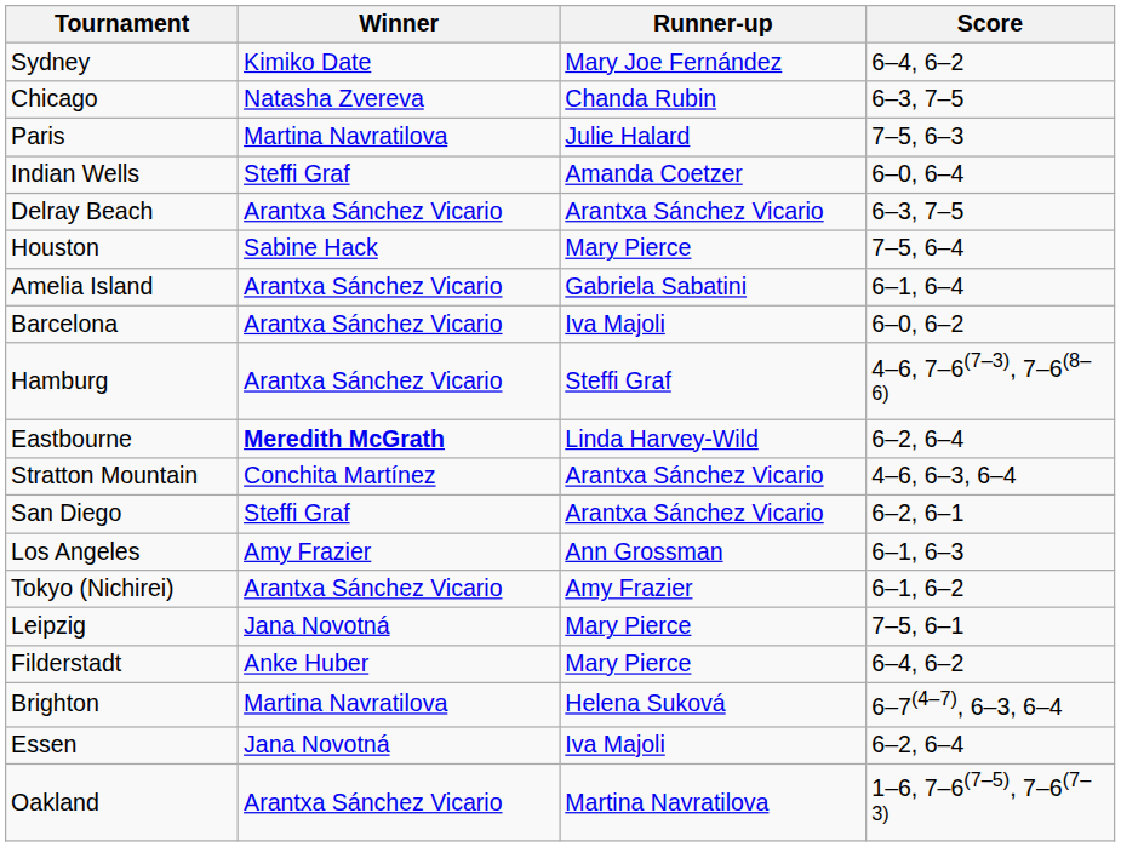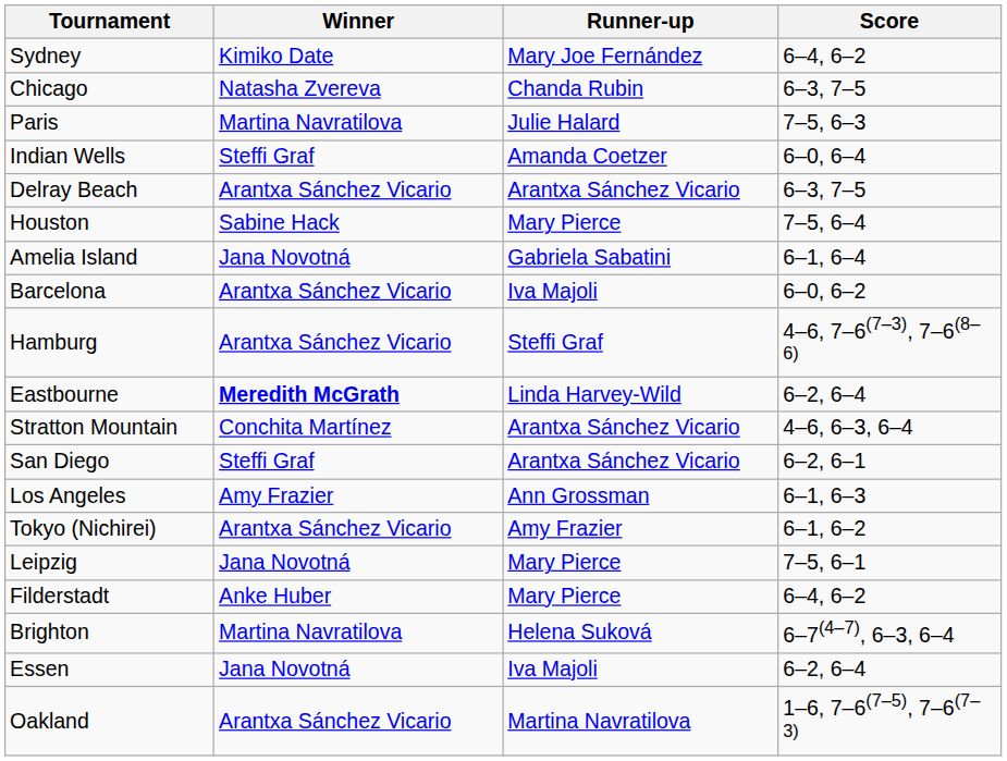 <table class="wikitable">
 <tr>
 <th width="150">Tournament</th>
 <th width="210">Winner</th>
 <th width="200">Runner-up</th>
 <th width="160">Score</th>
 </tr>
 <tr>
 <td>Sydney</td>
 <td> <a href='#'>Kimiko Date</a></td>
 <td> <a href='#'>Mary Joe Fernández</a></td>
 <td>6–4, 6–2</td>
 </tr>
 <tr>
 <td>Chicago</td>
 <td> <a href='#'>Natasha Zvereva</a></td>
 <td> <a href='#'>Chanda Rubin</a></td>
 <td>6–3, 7–5</td>
 </tr>
 <tr>
 <td>Paris</td>
 <td> <a href='#'>Martina Navratilova</a></td>
 <td> <a href='#'>Julie Halard</a></td>
 <td>7–5, 6–3</td>
 </tr>
 <tr>
 <td>Indian Wells</td>
 <td> <a href='#'>Steffi Graf</a></td>
 <td> <a href='#'>Amanda Coetzer</a></td>
 <td>6–0, 6–4</td>
 </tr>
 <tr>
 <td>Delray Beach</td>
 <td> <a href='#'>Arantxa Sánchez Vicario</a></td>
 <td> <a href='#'>Arantxa Sánchez Vicario</a></td>
 <td>6–3, 7–5</td>
 </tr>
 <tr>
 <td>Houston</td>
 <td> <a href='#'>Sabine Hack</a></td>
 <td> <a href='#'>Mary Pierce</a></td>
 <td>7–5, 6–4</td>
 </tr>
 <tr>
 <td>Amelia Island</td>
-<td> <a href='#'>Arantxa Sánchez Vicario</a></td>
+<td> <a href='#'>Jana Novotná</a></td>
 <td> <a href='#'>Gabriela Sabatini</a></td>
 <td>6–1, 6–4</td>
 </tr>
 <tr>
 <td>Barcelona</td>
 <td> <a href='#'>Arantxa Sánchez Vicario</a></td>
 <td> <a href='#'>Iva Majoli</a></td>
 <td>6–0, 6–2</td>
 </tr>
 <tr>
 <td>Hamburg</td>
 <td> <a href='#'>Arantxa Sánchez Vicario</a></td>
 <td> <a href='#'>Steffi Graf</a></td>
 <td>4–6, 7–6<sup>(7–3)</sup>, 7–6<sup>(8–6)</sup></td>
 </tr>
 <tr>
 <td>Eastbourne</td>
 <td><strong> <a href='#'>Meredith McGrath</a></strong></td>
 <td> <a href='#'>Linda Harvey-Wild</a></td>
 <td>6–2, 6–4</td>
 </tr>
 <tr>
 <td>Stratton Mountain</td>
 <td> <a href='#'>Conchita Martínez</a></td>
 <td> <a href='#'>Arantxa Sánchez Vicario</a></td>
 <td>4–6, 6–3, 6–4</td>
 </tr>
 <tr>
 <td>San Diego</td>
 <td> <a href='#'>Steffi Graf</a></td>
 <td> <a href='#'>Arantxa Sánchez Vicario</a></td>
 <td>6–2, 6–1</td>
 </tr>
 <tr>
 <td>Los Angeles</td>
 <td> <a href='#'>Amy Frazier</a></td>
 <td> <a href='#'>Ann Grossman</a></td>
 <td>6–1, 6–3</td>
 </tr>
 <tr>
 <td>Tokyo (Nichirei)</td>
 <td> <a href='#'>Arantxa Sánchez Vicario</a></td>
 <td> <a href='#'>Amy Frazier</a></td>
 <td>6–1, 6–2</td>
 </tr>
 <tr>
 <td>Leipzig</td>
 <td> <a href='#'>Jana Novotná</a></td>
 <td> <a href='#'>Mary Pierce</a></td>
 <td>7–5, 6–1</td>
 </tr>
 <tr>
 <td>Filderstadt</td>
 <td> <a href='#'>Anke Huber</a></td>
 <td> <a href='#'>Mary Pierce</a></td>
 <td>6–4, 6–2</td>
 </tr>
 <tr>
 <td>Brighton</td>
 <td> <a href='#'>Martina Navratilova</a></td>
 <td> <a href='#'>Helena Suková</a></td>
 <td>6–7<sup>(4–7)</sup>, 6–3, 6–4</td>
 </tr>
 <tr>
 <td>Essen</td>
 <td> <a href='#'>Jana Novotná</a></td>
 <td> <a href='#'>Iva Majoli</a></td>
 <td>6–2, 6–4</td>
 </tr>
 <tr>
 <td>Oakland</td>
 <td> <a href='#'>Arantxa Sánchez Vicario</a></td>
 <td> <a href='#'>Martina Navratilova</a></td>
 <td>1–6, 7–6<sup>(7–5)</sup>, 7–6<sup>(7–3)</sup></td>
 </tr>
 </table>
